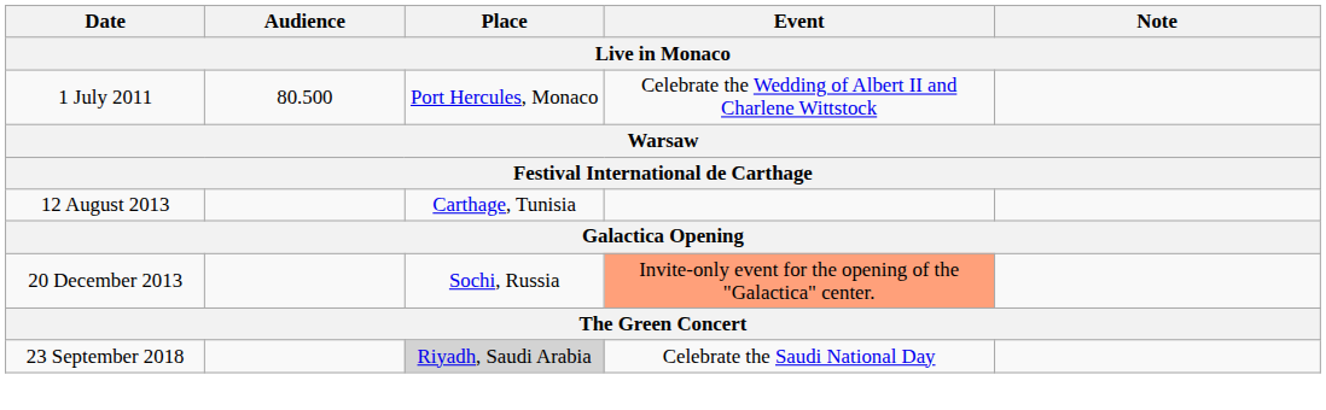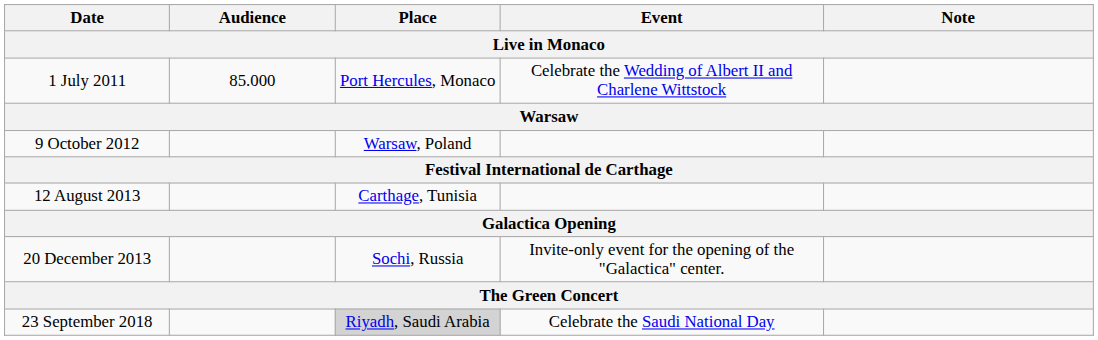 <table class="wikitable" style="text-align:center;">
 <tr>
 <th style="width:150px;" style="background-color:#C4C5C5;">Date</th>
 <th style="width:150px;" style="background-color:#C4C5C5;">Audience</th>
 <th style="width:150px;" style="background-color:#C4C5C5;">Place</th>
 <th style="width:300px;" style="background-color:#C4C5C5;">Event</th>
 <th style="width:250px;" style="background-color:#C4C5C5;">Note</th>
 </tr>
 <tr>
 <th colspan=5>Live in Monaco</th>
 </tr>
 <tr>
 <td>1 July 2011</td>
-<td>80.500</td>
+<td>85.000</td>
 <td><a href='#'>Port Hercules</a>, Monaco</td>
 <td>Celebrate the <a href='#'>Wedding of Albert II and Charlene Wittstock</a></td>
 <td></td>
 </tr>
 <tr>
 <th colspan=5>Warsaw</th>
+</tr>
+<tr>
+<td>9 October 2012</td>
+<td></td>
+<td><a href='#'>Warsaw</a>, Poland</td>
+<td></td>
+<td></td>
 </tr>
 <tr>
 <th colspan=5>Festival International de Carthage</th>
 </tr>
 <tr>
 <td>12 August 2013</td>
 <td></td>
 <td><a href='#'>Carthage</a>, Tunisia</td>
 <td></td>
 <td></td>
 </tr>
 <tr>
 <th colspan=5>Galactica Opening</th>
 </tr>
 <tr>
 <td>20 December 2013</td>
 <td></td>
 <td><a href='#'>Sochi</a>, Russia</td>
-<td style="background: lightsalmon;">Invite-only event for the opening of the "Galactica" center.</td>
+<td>Invite-only event for the opening of the "Galactica" center.</td>
 <td></td>
 </tr>
 <tr>
 <th colspan=5>The Green Concert</th>
 </tr>
 <tr>
 <td>23 September 2018</td>
 <td></td>
 <td style="background: lightgrey;"><a href='#'>Riyadh</a>, Saudi Arabia</td>
 <td>Celebrate the <a href='#'>Saudi National Day</a></td>
 <td></td>
 </tr>
 </table>
